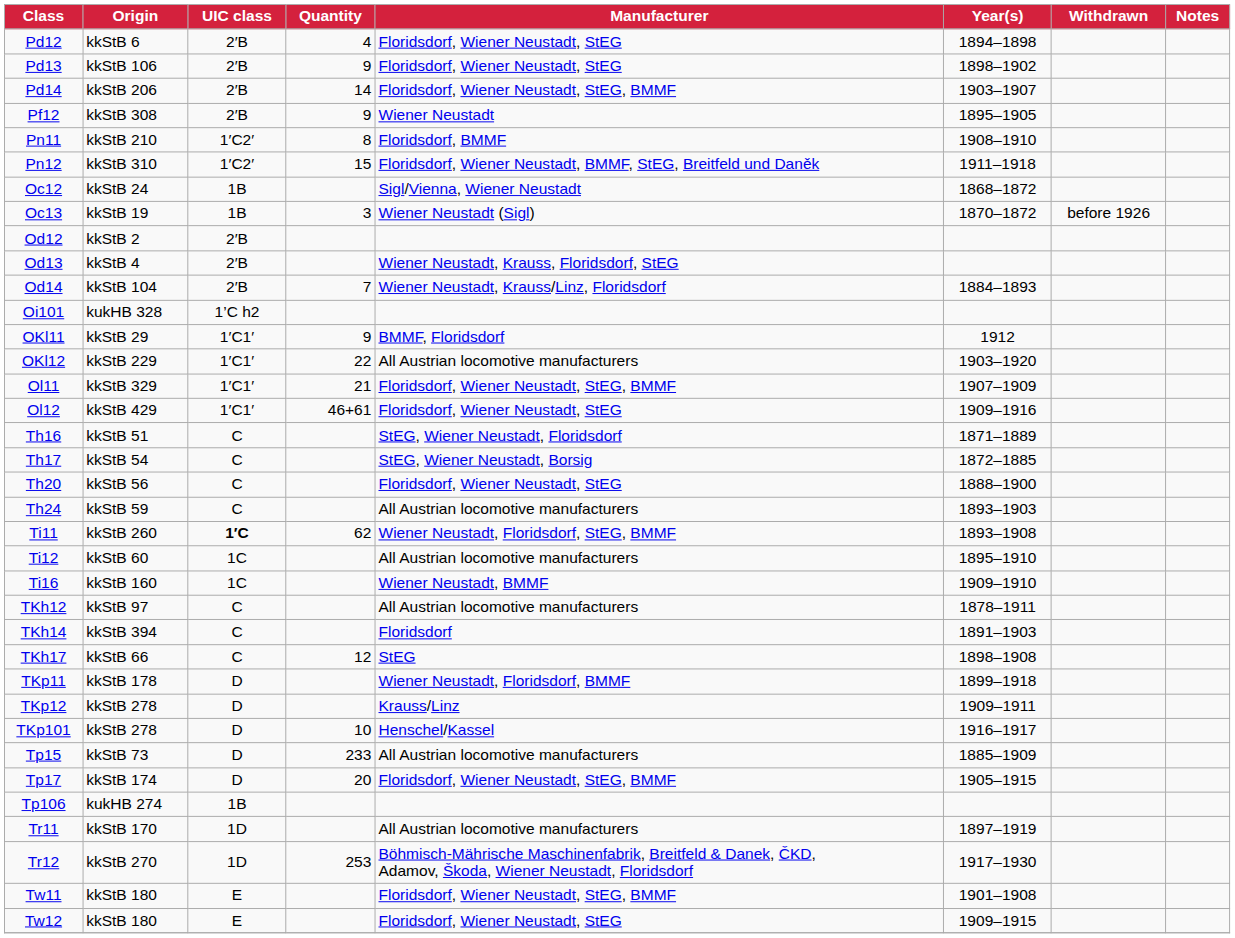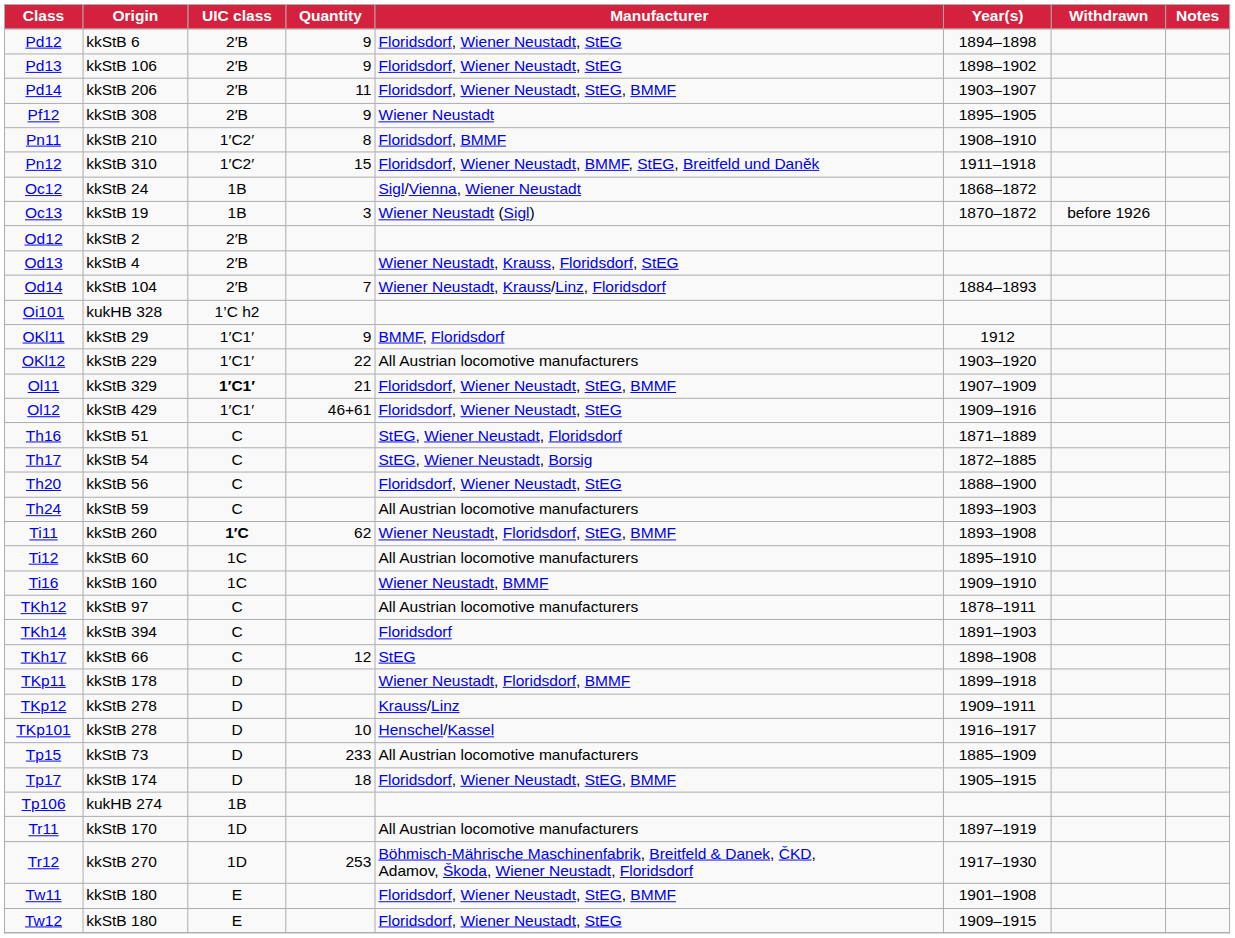 <table class="wikitable" width="100%" style=text-align:center>
 <tr>
 <th style="color:#ffffff; background:#D4213D">Class</th>
 <th style="color:#ffffff; background:#D4213D">Origin</th>
 <th style="color:#ffffff; background:#D4213D">UIC class</th>
 <th style="color:#ffffff; background:#D4213D">Quantity</th>
 <th style="color:#ffffff; background:#D4213D">Manufacturer</th>
 <th style="color:#ffffff; background:#D4213D">Year(s)</th>
 <th style="color:#ffffff; background:#D4213D">Withdrawn</th>
 <th style="color:#ffffff; background:#D4213D">Notes</th>
 </tr>
 <tr>
 <td><a href='#'>Pd12</a></td>
 <td align=left>kkStB 6</td>
 <td>2′B</td>
-<td align="right">4</td>
+<td align="right">9</td>
 <td align="left"><a href='#'>Floridsdorf</a>, <a href='#'>Wiener Neustadt</a>, <a href='#'>StEG</a></td>
 <td>1894–1898</td>
 <td></td>
 <td align=left></td>
 </tr>
 <tr>
 <td><a href='#'>Pd13</a></td>
 <td align=left>kkStB 106</td>
 <td>2′B</td>
 <td align="right">9</td>
 <td align="left"><a href='#'>Floridsdorf</a>, <a href='#'>Wiener Neustadt</a>, <a href='#'>StEG</a></td>
 <td>1898–1902</td>
 <td></td>
 <td align=left></td>
 </tr>
 <tr>
 <td><a href='#'>Pd14</a></td>
 <td align=left>kkStB 206</td>
 <td>2′B</td>
-<td align="right">14</td>
+<td align="right">11</td>
 <td align="left"><a href='#'>Floridsdorf</a>, <a href='#'>Wiener Neustadt</a>, <a href='#'>StEG</a>, <a href='#'>BMMF</a></td>
 <td>1903–1907</td>
 <td></td>
 <td align=left></td>
 </tr>
 <tr>
 <td><a href='#'>Pf12</a></td>
 <td align=left>kkStB 308</td>
 <td>2′B</td>
 <td align="right">9</td>
 <td align=left><a href='#'>Wiener Neustadt</a></td>
 <td>1895–1905</td>
 <td></td>
 <td align=left></td>
 </tr>
 <tr>
 <td><a href='#'>Pn11</a></td>
 <td align=left>kkStB 210</td>
 <td>1′C2′</td>
 <td align="right">8</td>
 <td align=left><a href='#'>Floridsdorf</a>, <a href='#'>BMMF</a></td>
 <td>1908–1910</td>
 <td></td>
 <td align=left></td>
 </tr>
 <tr>
 <td><a href='#'>Pn12</a></td>
 <td align=left>kkStB 310</td>
 <td>1′C2′</td>
 <td align="right">15</td>
 <td align=left><a href='#'>Floridsdorf</a>, <a href='#'>Wiener Neustadt</a>, <a href='#'>BMMF</a>, <a href='#'>StEG</a>, <a href='#'>Breitfeld und Daněk</a></td>
 <td>1911–1918</td>
 <td></td>
 <td align=left></td>
 </tr>
 <tr>
 <td><a href='#'>Oc12</a></td>
 <td align=left>kkStB 24</td>
 <td>1B</td>
 <td align="right"></td>
 <td align="left"><a href='#'>Sigl</a>/<a href='#'>Vienna</a>, <a href='#'>Wiener Neustadt</a></td>
 <td>1868–1872</td>
 <td></td>
 <td align=left></td>
 </tr>
 <tr>
 <td><a href='#'>Oc13</a></td>
 <td align=left>kkStB 19</td>
 <td>1B</td>
 <td align="right">3</td>
 <td align=left><a href='#'>Wiener Neustadt</a> (<a href='#'>Sigl</a>)</td>
 <td>1870–1872</td>
 <td>before 1926</td>
 <td align=left></td>
 </tr>
 <tr>
 <td><a href='#'>Od12</a></td>
 <td align=left>kkStB 2</td>
 <td>2′B</td>
 <td align="right"></td>
 <td align="left"></td>
 <td></td>
 <td></td>
 <td align=left></td>
 </tr>
 <tr>
 <td><a href='#'>Od13</a></td>
 <td align=left>kkStB 4</td>
 <td>2′B</td>
 <td align="right"></td>
 <td align="left"><a href='#'>Wiener Neustadt</a>, <a href='#'>Krauss</a>, <a href='#'>Floridsdorf</a>, <a href='#'>StEG</a></td>
 <td></td>
 <td></td>
 <td align=left></td>
 </tr>
 <tr>
 <td><a href='#'>Od14</a></td>
 <td align=left>kkStB 104</td>
 <td>2′B</td>
 <td align="right">7</td>
 <td align="left"><a href='#'>Wiener Neustadt</a>, <a href='#'>Krauss</a>/<a href='#'>Linz</a>, <a href='#'>Floridsdorf</a></td>
 <td>1884–1893</td>
 <td></td>
 <td align=left></td>
 </tr>
 <tr>
 <td><a href='#'>Oi101</a></td>
 <td align=left>kukHB 328</td>
 <td>1’C h2</td>
 <td align=right></td>
 <td align=left></td>
 <td></td>
 <td></td>
 <td align=left></td>
 </tr>
 <tr>
 <td><a href='#'>OKl11</a></td>
 <td align=left>kkStB 29</td>
 <td>1′C1′</td>
 <td align="right">9</td>
 <td align="left"><a href='#'>BMMF</a>, <a href='#'>Floridsdorf</a></td>
 <td>1912</td>
 <td></td>
 <td align=left></td>
 </tr>
 <tr>
 <td><a href='#'>OKl12</a></td>
 <td align=left>kkStB 229</td>
 <td>1′C1′</td>
 <td align="right">22</td>
 <td align="left">All Austrian locomotive manufacturers</td>
 <td>1903–1920</td>
 <td></td>
 <td align=left></td>
 </tr>
 <tr>
 <td><a href='#'>Ol11</a></td>
 <td align=left>kkStB 329</td>
-<td>1′C1′</td>
+<td><strong>1′C1′</strong></td>
 <td align="right">21</td>
 <td align="left"><a href='#'>Floridsdorf</a>, <a href='#'>Wiener Neustadt</a>, <a href='#'>StEG</a>, <a href='#'>BMMF</a></td>
 <td>1907–1909</td>
 <td></td>
 <td align=left></td>
 </tr>
 <tr>
 <td><a href='#'>Ol12</a></td>
 <td align=left>kkStB 429</td>
 <td>1′C1′</td>
 <td align="right">46+61</td>
 <td align="left"><a href='#'>Floridsdorf</a>, <a href='#'>Wiener Neustadt</a>, <a href='#'>StEG</a></td>
 <td>1909–1916</td>
 <td></td>
 <td align=left></td>
 </tr>
 <tr>
 <td><a href='#'>Th16</a></td>
 <td align=left>kkStB 51</td>
 <td>C</td>
 <td align="right"></td>
 <td align="left"><a href='#'>StEG</a>, <a href='#'>Wiener Neustadt</a>, <a href='#'>Floridsdorf</a></td>
 <td>1871–1889</td>
 <td></td>
 <td align=left></td>
 </tr>
 <tr>
 <td><a href='#'>Th17</a></td>
 <td align=left>kkStB 54</td>
 <td>C</td>
 <td align="right"></td>
 <td align="left"><a href='#'>StEG</a>, <a href='#'>Wiener Neustadt</a>, <a href='#'>Borsig</a></td>
 <td>1872–1885</td>
 <td></td>
 <td align=left></td>
 </tr>
 <tr>
 <td><a href='#'>Th20</a></td>
 <td align=left>kkStB 56</td>
 <td>C</td>
 <td align="right"></td>
 <td align="left"><a href='#'>Floridsdorf</a>, <a href='#'>Wiener Neustadt</a>, <a href='#'>StEG</a></td>
 <td>1888–1900</td>
 <td></td>
 <td align=left></td>
 </tr>
 <tr>
 <td><a href='#'>Th24</a></td>
 <td align=left>kkStB 59</td>
 <td>C</td>
 <td align="right"></td>
 <td align="left">All Austrian locomotive manufacturers</td>
 <td>1893–1903</td>
 <td></td>
 <td align=left></td>
 </tr>
 <tr>
 <td><a href='#'>Ti11</a></td>
 <td align=left>kkStB 260</td>
 <td><strong>1′C</strong></td>
 <td align="right">62</td>
 <td align="left"><a href='#'>Wiener Neustadt</a>, <a href='#'>Floridsdorf</a>, <a href='#'>StEG</a>, <a href='#'>BMMF</a></td>
 <td>1893–1908</td>
 <td></td>
 <td align=left></td>
 </tr>
 <tr>
 <td><a href='#'>Ti12</a></td>
 <td align=left>kkStB 60</td>
 <td>1C</td>
 <td align="right"></td>
 <td align="left">All Austrian locomotive manufacturers</td>
 <td>1895–1910</td>
 <td></td>
 <td align=left></td>
 </tr>
 <tr>
 <td><a href='#'>Ti16</a></td>
 <td align=left>kkStB 160</td>
 <td>1C</td>
 <td align="right"></td>
 <td align="left"><a href='#'>Wiener Neustadt</a>, <a href='#'>BMMF</a></td>
 <td>1909–1910</td>
 <td></td>
 <td align=left></td>
 </tr>
 <tr>
 <td><a href='#'>TKh12</a></td>
 <td align=left>kkStB 97</td>
 <td>C</td>
 <td align="right"></td>
 <td align="left">All Austrian locomotive manufacturers</td>
 <td>1878–1911</td>
 <td></td>
 <td align=left></td>
 </tr>
 <tr>
 <td><a href='#'>TKh14</a></td>
 <td align=left>kkStB 394</td>
 <td>C</td>
 <td align="right"></td>
 <td align="left"><a href='#'>Floridsdorf</a></td>
 <td>1891–1903</td>
 <td></td>
 <td align=left></td>
 </tr>
 <tr>
 <td><a href='#'>TKh17</a></td>
 <td align=left>kkStB 66</td>
 <td>C</td>
 <td align="right">12</td>
 <td align="left"><a href='#'>StEG</a></td>
 <td>1898–1908</td>
 <td></td>
 <td align=left></td>
 </tr>
 <tr>
 <td><a href='#'>TKp11</a></td>
 <td align=left>kkStB 178</td>
 <td>D</td>
 <td align="right"></td>
 <td align="left"><a href='#'>Wiener Neustadt</a>, <a href='#'>Floridsdorf</a>, <a href='#'>BMMF</a></td>
 <td>1899–1918</td>
 <td></td>
 <td align=left></td>
 </tr>
 <tr>
 <td><a href='#'>TKp12</a></td>
 <td align=left>kkStB 278</td>
 <td>D</td>
 <td align="right"></td>
 <td align="left"><a href='#'>Krauss</a>/<a href='#'>Linz</a></td>
 <td>1909–1911</td>
 <td></td>
 <td align=left></td>
 </tr>
 <tr>
 <td><a href='#'>TKp101</a></td>
 <td align=left>kkStB 278</td>
 <td>D</td>
 <td align="right">10</td>
 <td align="left"><a href='#'>Henschel</a>/<a href='#'>Kassel</a></td>
 <td>1916–1917</td>
 <td></td>
 <td align=left></td>
 </tr>
 <tr>
 <td><a href='#'>Tp15</a></td>
 <td align=left>kkStB 73</td>
 <td>D</td>
 <td align="right">233</td>
 <td align="left">All Austrian locomotive manufacturers</td>
 <td>1885–1909</td>
 <td></td>
 <td align=left></td>
 </tr>
 <tr>
 <td><a href='#'>Tp17</a></td>
 <td align=left>kkStB 174</td>
 <td>D</td>
-<td align="right">20</td>
+<td align="right">18</td>
 <td align="left"><a href='#'>Floridsdorf</a>, <a href='#'>Wiener Neustadt</a>, <a href='#'>StEG</a>, <a href='#'>BMMF</a></td>
 <td>1905–1915</td>
 <td></td>
 <td align=left></td>
 </tr>
 <tr>
 <td><a href='#'>Tp106</a></td>
 <td align=left>kukHB 274</td>
 <td>1B</td>
 <td align=right></td>
 <td align=left></td>
 <td></td>
 <td></td>
 <td align=left></td>
 </tr>
 <tr>
 <td><a href='#'>Tr11</a></td>
 <td align=left>kkStB 170</td>
 <td>1D</td>
 <td align="right"></td>
 <td align="left">All Austrian locomotive manufacturers</td>
 <td>1897–1919</td>
 <td></td>
 <td align=left></td>
 </tr>
 <tr>
 <td><a href='#'>Tr12</a></td>
 <td align=left>kkStB 270</td>
 <td>1D</td>
 <td align="right">253</td>
 <td align="left"><a href='#'>Böhmisch-Mährische Maschinenfabrik</a>, <a href='#'>Breitfeld & Danek</a>, <a href='#'>ČKD</a>,<br> Adamov, <a href='#'>Škoda</a>, <a href='#'>Wiener Neustadt</a>, <a href='#'>Floridsdorf</a></td>
 <td>1917–1930</td>
 <td></td>
 <td align=left></td>
 </tr>
 <tr>
 <td><a href='#'>Tw11</a></td>
 <td align=left>kkStB 180</td>
 <td>E</td>
 <td align="right"></td>
 <td align="left"><a href='#'>Floridsdorf</a>, <a href='#'>Wiener Neustadt</a>, <a href='#'>StEG</a>, <a href='#'>BMMF</a></td>
 <td>1901–1908</td>
 <td></td>
 <td align=left></td>
 </tr>
 <tr>
 <td><a href='#'>Tw12</a></td>
 <td align=left>kkStB 180</td>
 <td>E</td>
 <td align="right"></td>
 <td align="left"><a href='#'>Floridsdorf</a>, <a href='#'>Wiener Neustadt</a>, <a href='#'>StEG</a></td>
 <td>1909–1915</td>
 <td></td>
 <td align=left></td>
 </tr>
 <tr>
 </tr>
 </table>
